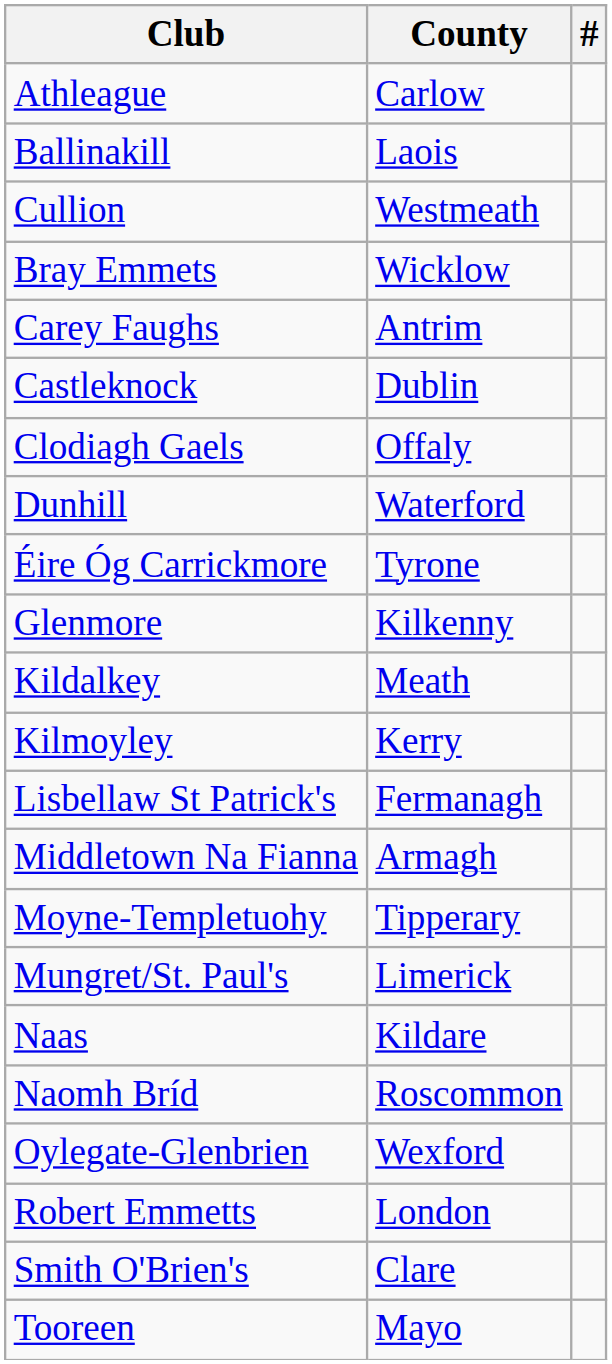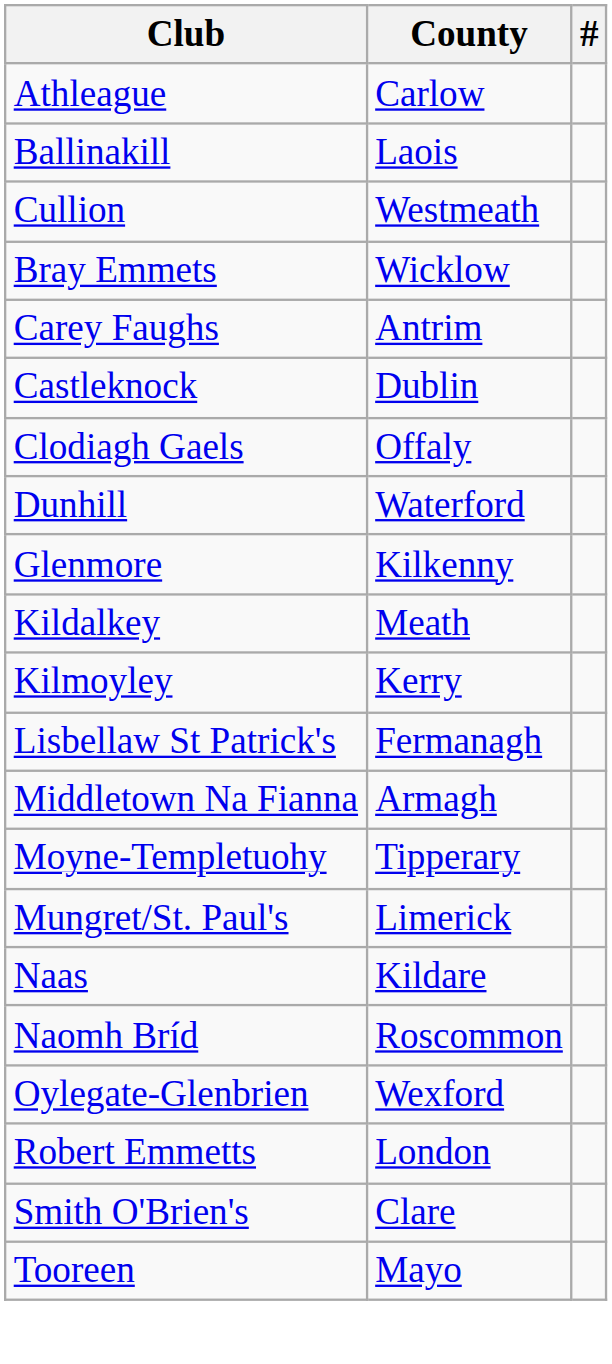 <table class="wikitable sortable">
 <tr>
 <th rowspan="1">Club</th>
 <th rowspan="1">County</th>
 <th rowspan="1">#</th>
 </tr>
 <tr>
 <td> <a href='#'>Athleague</a></td>
 <td> <a href='#'>Carlow</a></td>
 <td></td>
 </tr>
 <tr>
 <td> <a href='#'>Ballinakill</a></td>
 <td> <a href='#'>Laois</a></td>
 <td></td>
 </tr>
 <tr>
 <td> <a href='#'>Cullion</a></td>
 <td> <a href='#'>Westmeath</a></td>
 <td></td>
 </tr>
 <tr>
 <td> <a href='#'>Bray Emmets</a></td>
 <td> <a href='#'>Wicklow</a></td>
 <td></td>
 </tr>
 <tr>
 <td> <a href='#'>Carey Faughs</a></td>
 <td> <a href='#'>Antrim</a></td>
 <td></td>
 </tr>
 <tr>
 <td> <a href='#'>Castleknock</a></td>
 <td> <a href='#'>Dublin</a></td>
 <td></td>
 </tr>
 <tr>
 <td> <a href='#'>Clodiagh Gaels</a></td>
 <td> <a href='#'>Offaly</a></td>
 <td></td>
 </tr>
 <tr>
 <td> <a href='#'>Dunhill</a></td>
 <td> <a href='#'>Waterford</a></td>
-<td></td>
-</tr>
-<tr>
-<td> <a href='#'>Éire Óg Carrickmore</a></td>
-<td> <a href='#'>Tyrone</a></td>
 <td></td>
 </tr>
 <tr>
 <td> <a href='#'>Glenmore</a></td>
 <td> <a href='#'>Kilkenny</a></td>
 <td></td>
 </tr>
 <tr>
 <td> <a href='#'>Kildalkey</a></td>
 <td> <a href='#'>Meath</a></td>
 <td></td>
 </tr>
 <tr>
 <td> <a href='#'>Kilmoyley</a></td>
 <td> <a href='#'>Kerry</a></td>
 <td></td>
 </tr>
 <tr>
 <td> <a href='#'>Lisbellaw St Patrick's</a></td>
 <td> <a href='#'>Fermanagh</a></td>
 <td></td>
 </tr>
 <tr>
 <td> <a href='#'>Middletown Na Fianna</a></td>
 <td> <a href='#'>Armagh</a></td>
 <td></td>
 </tr>
 <tr>
 <td> <a href='#'>Moyne-Templetuohy</a></td>
 <td> <a href='#'>Tipperary</a></td>
 <td></td>
 </tr>
 <tr>
 <td> <a href='#'>Mungret/St. Paul's</a></td>
 <td> <a href='#'>Limerick</a></td>
 <td></td>
 </tr>
 <tr>
 <td> <a href='#'>Naas</a></td>
 <td> <a href='#'>Kildare</a></td>
 <td></td>
 </tr>
 <tr>
 <td> <a href='#'>Naomh Bríd</a></td>
 <td> <a href='#'>Roscommon</a></td>
 <td></td>
 </tr>
 <tr>
 <td> <a href='#'>Oylegate-Glenbrien</a></td>
 <td> <a href='#'>Wexford</a></td>
 <td></td>
 </tr>
 <tr>
 <td> <a href='#'>Robert Emmetts</a></td>
 <td> <a href='#'>London</a></td>
 <td></td>
 </tr>
 <tr>
 <td> <a href='#'>Smith O'Brien's</a></td>
 <td> <a href='#'>Clare</a></td>
 <td></td>
 </tr>
 <tr>
 <td> <a href='#'>Tooreen</a></td>
 <td> <a href='#'>Mayo</a></td>
 <td></td>
 </tr>
 </table>
